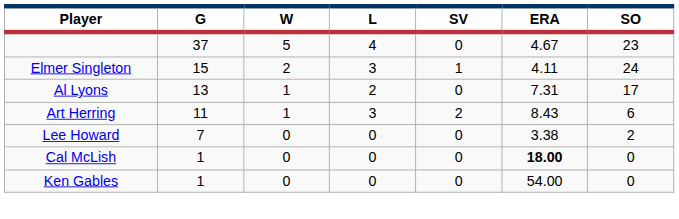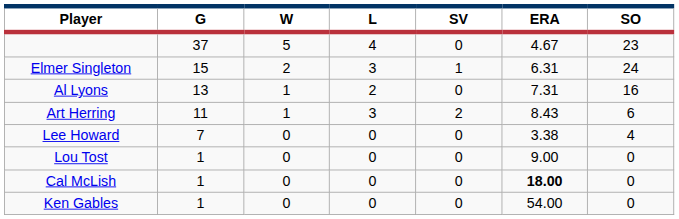 <table class="wikitable sortable">
 <tr>
 <th style="background:#FFFFFF; border-top:#023465 5px solid; border-bottom:#ba313c 5px solid;" width="16%">Player</th>
 <th style="background:#FFFFFF; border-top:#023465 5px solid; border-bottom:#ba313c 5px solid;" width="9%">G</th>
 <th style="background:#FFFFFF; border-top:#023465 5px solid; border-bottom:#ba313c 5px solid;" width="9%">W</th>
 <th style="background:#FFFFFF; border-top:#023465 5px solid; border-bottom:#ba313c 5px solid;" width="9%">L</th>
 <th style="background:#FFFFFF; border-top:#023465 5px solid; border-bottom:#ba313c 5px solid;" width="9%">SV</th>
 <th style="background:#FFFFFF; border-top:#023465 5px solid; border-bottom:#ba313c 5px solid;" width="9%">ERA</th>
 <th style="background:#FFFFFF; border-top:#023465 5px solid; border-bottom:#ba313c 5px solid;" width="9%">SO</th>
 </tr>
 <tr align="center">
 <td></td>
 <td>37</td>
 <td>5</td>
 <td>4</td>
 <td>0</td>
 <td>4.67</td>
 <td>23</td>
 </tr>
 <tr align="center">
 <td><a href='#'>Elmer Singleton</a></td>
 <td>15</td>
 <td>2</td>
 <td>3</td>
 <td>1</td>
-<td>4.11</td>
+<td>6.31</td>
 <td>24</td>
 </tr>
 <tr align="center">
 <td><a href='#'>Al Lyons</a></td>
 <td>13</td>
 <td>1</td>
 <td>2</td>
 <td>0</td>
 <td>7.31</td>
-<td>17</td>
+<td>16</td>
 </tr>
 <tr align="center">
 <td><a href='#'>Art Herring</a></td>
 <td>11</td>
 <td>1</td>
 <td>3</td>
 <td>2</td>
 <td>8.43</td>
 <td>6</td>
 </tr>
 <tr align="center">
 <td><a href='#'>Lee Howard</a></td>
 <td>7</td>
 <td>0</td>
 <td>0</td>
 <td>0</td>
 <td>3.38</td>
-<td>2</td>
+<td>4</td>
+</tr>
+<tr align="center">
+<td><a href='#'>Lou Tost</a></td>
+<td>1</td>
+<td>0</td>
+<td>0</td>
+<td>0</td>
+<td>9.00</td>
+<td>0</td>
 </tr>
 <tr align="center">
 <td><a href='#'>Cal McLish</a></td>
 <td>1</td>
 <td>0</td>
 <td>0</td>
 <td>0</td>
 <td><strong>18.00</strong></td>
 <td>0</td>
 </tr>
 <tr align="center">
 <td><a href='#'>Ken Gables</a></td>
 <td>1</td>
 <td>0</td>
 <td>0</td>
 <td>0</td>
 <td>54.00</td>
 <td>0</td>
 </tr>
 </table>
